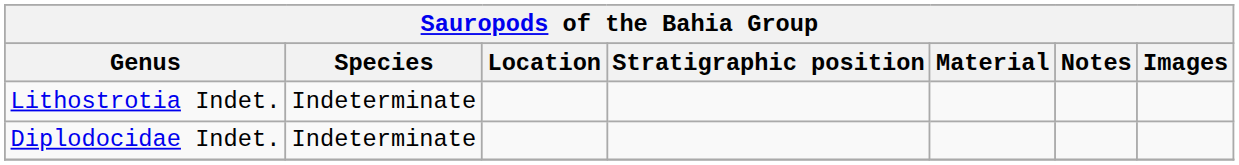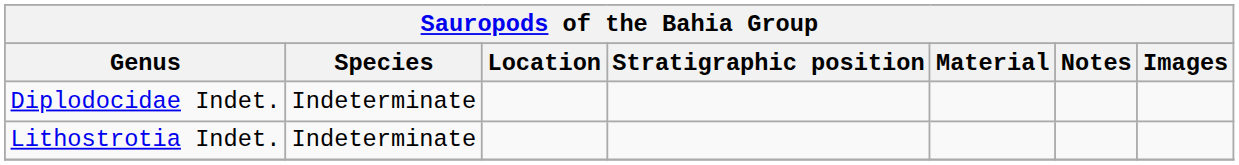 <table class="wikitable" align="center">
 <tr>
 <th colspan="7" align="center"><a href='#'>Sauropods</a> of the Bahia Group</th>
 </tr>
 <tr>
 <th>Genus</th>
 <th>Species</th>
 <th>Location</th>
 <th>Stratigraphic position</th>
 <th>Material</th>
 <th>Notes</th>
 <th>Images</th>
 </tr>
 <tr>
-<td><a href='#'>Lithostrotia</a> Indet.</td>
+<td><a href='#'>Diplodocidae</a> Indet.</td>
 <td>Indeterminate</td>
 <td></td>
 <td></td>
 <td></td>
 <td></td>
 <td></td>
 </tr>
 <tr>
-<td><a href='#'>Diplodocidae</a> Indet.</td>
+<td><a href='#'>Lithostrotia</a> Indet.</td>
 <td>Indeterminate</td>
 <td></td>
 <td></td>
 <td></td>
 <td></td>
 <td></td>
 </tr>
 <tr>
 </tr>
 </table>
